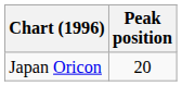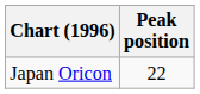 <table class="wikitable">
 <tr>
 <th>Chart (1996)</th>
 <th>Peak<br>position</th>
 </tr>
 <tr>
 <td>Japan <a href='#'>Oricon</a></td>
-<td align="center">20</td>
+<td align="center">22</td>
 </tr>
 </table>
